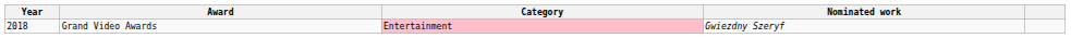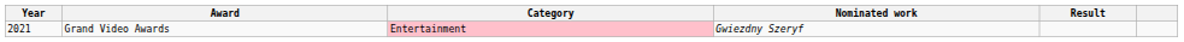 <table class="wikitable sortable">
 <tr>
 <th width=1%>Year</th>
 <th width=8%>Award</th>
 <th width=8%>Category</th>
 <th width=8%>Nominated work</th>
+<th width=2%>Result</th>
 <th width=1% class="unsortable"></th>
 </tr>
 <tr>
-<td>2018</td>
+<td>2021</td>
 <td>Grand Video Awards</td>
 <td style="background: pink;">Entertainment</td>
 <td><em>Gwiezdny Szeryf</em></td>
 <td></td>
+<td></td>
 </tr>
 </table>
